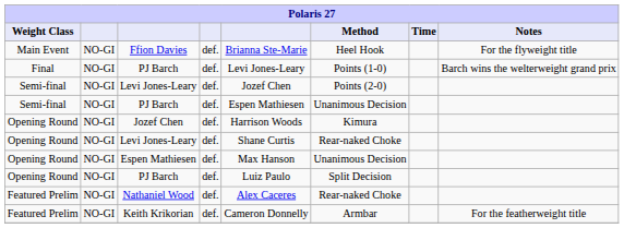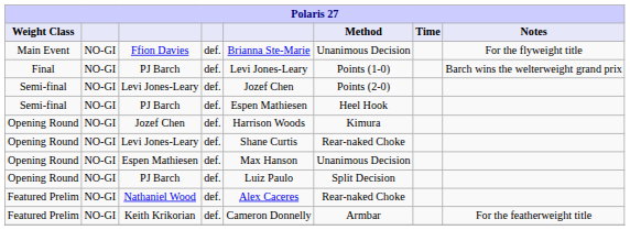 <table class="wikitable" style="font-size: 80%;">
 <tr>
 <th colspan="9" style="background-color: #ccf; color: #000080; text-align: center;"><strong>Polaris 27</strong></th>
 </tr>
 <tr>
 <th colspan="1" style="background-color: #E6E8FA; color: #000000; text-align: center;">Weight Class</th>
 <th colspan="1" style="background-color: #E6E8FA; color: #000000; text-align: center;"></th>
 <th colspan="1" style="background-color: #E6E8FA; color: #000000; text-align: center;"></th>
 <th colspan="1" style="background-color: #E6E8FA; color: #000000; text-align: center;"></th>
 <th colspan="1" style="background-color: #E6E8FA; color: #000000; text-align: center;"></th>
 <th colspan="1" style="background-color: #E6E8FA; color: #000000; text-align: center;">Method</th>
 <th colspan="1" style="background-color: #E6E8FA; color: #000000; text-align: center;">Time</th>
 <th colspan="1" style="background-color: #E6E8FA; color: #000000; text-align: center;">Notes</th>
 </tr>
 <tr>
 <td align=center>Main Event</td>
 <td align=center>NO-GI</td>
 <td align=center> <a href='#'>Ffion Davies</a></td>
 <td align=center>def.</td>
 <td align=center> <a href='#'>Brianna Ste-Marie</a></td>
-<td align=center>Heel Hook</td>
+<td align=center>Unanimous Decision</td>
 <td align=center></td>
 <td align=center>For the flyweight title</td>
 </tr>
 <tr>
 <td align=center>Final</td>
 <td align=center>NO-GI</td>
 <td align=center> PJ Barch</td>
 <td align=center>def.</td>
 <td align=center> Levi Jones-Leary</td>
 <td align=center>Points (1-0)</td>
 <td align=center></td>
 <td align=center>Barch wins the welterweight grand prix</td>
 </tr>
 <tr>
 <td align=center>Semi-final</td>
 <td align=center>NO-GI</td>
 <td align=center> Levi Jones-Leary</td>
 <td align=center>def.</td>
 <td align=center> Jozef Chen</td>
 <td align=center>Points (2-0)</td>
 <td align=center></td>
 <td align=center></td>
 </tr>
 <tr>
 <td align=center>Semi-final</td>
 <td align=center>NO-GI</td>
 <td align=center> PJ Barch</td>
 <td align=center>def.</td>
 <td align=center> Espen Mathiesen</td>
-<td align=center>Unanimous Decision</td>
+<td align=center>Heel Hook</td>
 <td align=center></td>
 <td align=center></td>
 </tr>
 <tr>
 <td align=center>Opening Round</td>
 <td align=center>NO-GI</td>
 <td align=center> Jozef Chen</td>
 <td align=center>def.</td>
 <td align=center> Harrison Woods</td>
 <td align=center>Kimura</td>
 <td align=center></td>
 <td align=center></td>
 </tr>
 <tr>
 <td align=center>Opening Round</td>
 <td align=center>NO-GI</td>
 <td align=center> Levi Jones-Leary</td>
 <td align=center>def.</td>
 <td align=center> Shane Curtis</td>
 <td align=center>Rear-naked Choke</td>
 <td align=center></td>
 <td align=center></td>
 </tr>
 <tr>
 <td align=center>Opening Round</td>
 <td align=center>NO-GI</td>
 <td align=center> Espen Mathiesen</td>
 <td align=center>def.</td>
 <td align=center> Max Hanson</td>
 <td align=center>Unanimous Decision</td>
 <td align=center></td>
 <td align=center></td>
 </tr>
 <tr>
 <td align=center>Opening Round</td>
 <td align=center>NO-GI</td>
 <td align=center> PJ Barch</td>
 <td align=center>def.</td>
 <td align=center> Luiz Paulo</td>
 <td align=center>Split Decision</td>
 <td align=center></td>
 <td align=center></td>
 </tr>
 <tr>
 <td align=center>Featured Prelim</td>
 <td align=center>NO-GI</td>
 <td align=center> <a href='#'>Nathaniel Wood</a></td>
 <td align=center>def.</td>
 <td align=center> <a href='#'>Alex Caceres</a></td>
 <td align=center>Rear-naked Choke</td>
 <td align=center></td>
 <td align=center></td>
 </tr>
 <tr>
 <td align=center>Featured Prelim</td>
 <td align=center>NO-GI</td>
 <td align=center> Keith Krikorian</td>
 <td align=center>def.</td>
 <td align=center> Cameron Donnelly</td>
 <td align=center>Armbar</td>
 <td align=center></td>
 <td align=center>For the featherweight title</td>
 </tr>
 <tr>
 </tr>
 </table>
